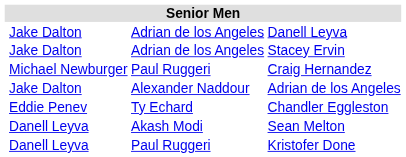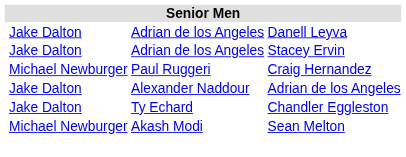 <table>
 <tr style="background:#dfdfdf;">
 <td colspan="4" style="text-align:center;"><strong>Senior Men</strong></td>
 </tr>
 <tr>
 <th scope=row style="text-align:left"></th>
 <td><a href='#'>Jake Dalton</a></td>
 <td><a href='#'>Adrian de los Angeles</a></td>
 <td><a href='#'>Danell Leyva</a></td>
 </tr>
 <tr>
 <th scope=row style="text-align:left"></th>
 <td><a href='#'>Jake Dalton</a></td>
 <td><a href='#'>Adrian de los Angeles</a></td>
 <td><a href='#'>Stacey Ervin</a></td>
 </tr>
 <tr>
 <th scope=row style="text-align:left"></th>
 <td><a href='#'>Michael Newburger</a></td>
 <td><a href='#'>Paul Ruggeri</a></td>
 <td><a href='#'>Craig Hernandez</a></td>
 </tr>
 <tr>
 <th scope=row style="text-align:left"></th>
 <td><a href='#'>Jake Dalton</a></td>
 <td><a href='#'>Alexander Naddour</a></td>
 <td><a href='#'>Adrian de los Angeles</a></td>
 </tr>
 <tr>
 <th scope=row style="text-align:left"></th>
-<td><a href='#'>Eddie Penev</a></td>
+<td><a href='#'>Jake Dalton</a></td>
 <td><a href='#'>Ty Echard</a></td>
 <td><a href='#'>Chandler Eggleston</a></td>
 </tr>
 <tr>
 <th scope=row style="text-align:left"></th>
-<td><a href='#'>Danell Leyva</a></td>
+<td><a href='#'>Michael Newburger</a></td>
 <td><a href='#'>Akash Modi</a></td>
 <td><a href='#'>Sean Melton</a></td>
 </tr>
-<tr>
-<th scope=row style="text-align:left"></th>
-<td><a href='#'>Danell Leyva</a></td>
-<td><a href='#'>Paul Ruggeri</a></td>
-<td><a href='#'>Kristofer Done</a></td>
-</tr>
 </table>
